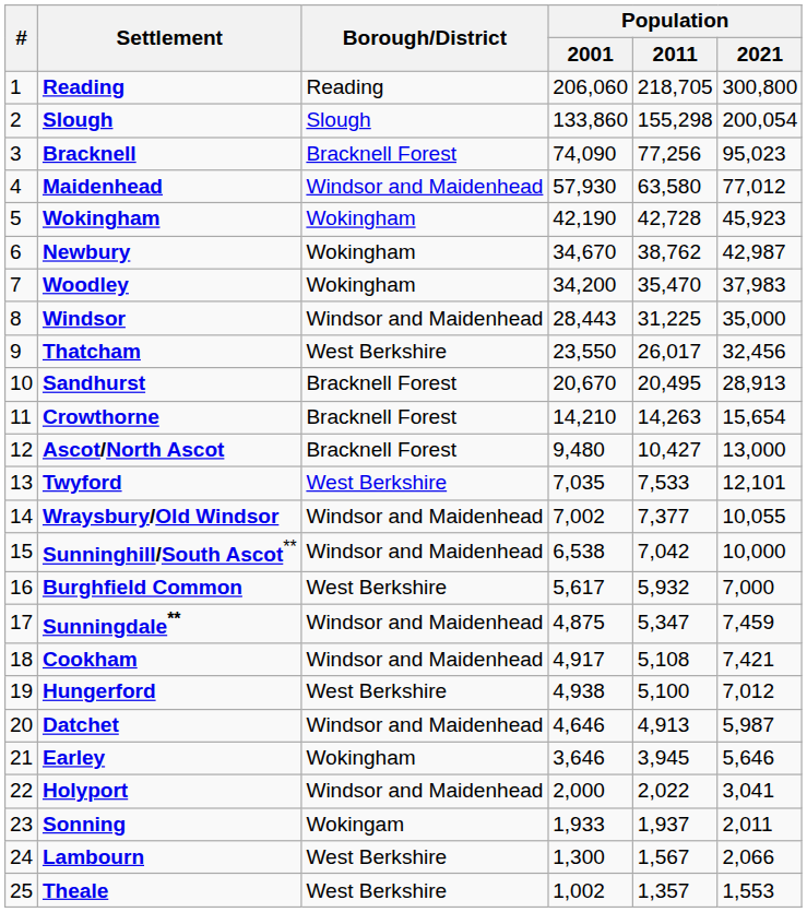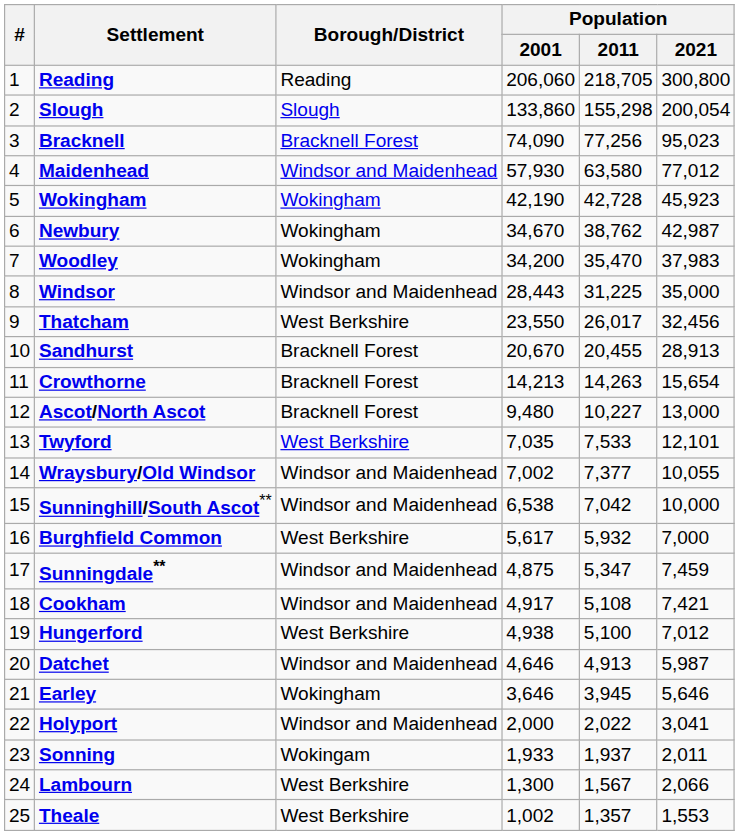 <table class="wikitable sortable">
 <tr>
 <th rowspan="2">#</th>
 <th rowspan="2">Settlement</th>
 <th rowspan="2">Borough/District</th>
 <th colspan="3">Population</th>
 </tr>
 <tr>
 <th>2001</th>
 <th>2011</th>
 <th>2021</th>
 </tr>
 <tr>
 <td>1</td>
 <td><strong><a href='#'>Reading</a></strong></td>
 <td>Reading</td>
 <td>206,060</td>
 <td>218,705</td>
 <td>300,800</td>
 </tr>
 <tr>
 <td>2</td>
 <td><strong><a href='#'>Slough</a></strong></td>
 <td><a href='#'>Slough</a></td>
 <td>133,860</td>
 <td>155,298</td>
 <td>200,054</td>
 </tr>
 <tr>
 <td>3</td>
 <td><strong><a href='#'>Bracknell</a></strong></td>
 <td><a href='#'>Bracknell Forest</a></td>
 <td>74,090</td>
 <td>77,256</td>
 <td>95,023</td>
 </tr>
 <tr>
 <td>4</td>
 <td><strong><a href='#'>Maidenhead</a></strong></td>
 <td><a href='#'>Windsor and Maidenhead</a></td>
 <td>57,930</td>
 <td>63,580</td>
 <td>77,012</td>
 </tr>
 <tr>
 <td>5</td>
 <td><strong><a href='#'>Wokingham</a></strong></td>
 <td><a href='#'>Wokingham</a></td>
 <td>42,190</td>
 <td>42,728</td>
 <td>45,923</td>
 </tr>
 <tr>
 <td>6</td>
 <td><strong><a href='#'>Newbury</a></strong></td>
 <td>Wokingham</td>
 <td>34,670</td>
 <td>38,762</td>
 <td>42,987</td>
 </tr>
 <tr>
 <td>7</td>
 <td><strong><a href='#'>Woodley</a></strong></td>
 <td>Wokingham</td>
 <td>34,200</td>
 <td>35,470</td>
 <td>37,983</td>
 </tr>
 <tr>
 <td>8</td>
 <td><strong><a href='#'>Windsor</a></strong></td>
 <td>Windsor and Maidenhead</td>
 <td>28,443</td>
 <td>31,225</td>
 <td>35,000</td>
 </tr>
 <tr>
 <td>9</td>
 <td><strong><a href='#'>Thatcham</a></strong></td>
 <td>West Berkshire</td>
 <td>23,550</td>
 <td>26,017</td>
 <td>32,456</td>
 </tr>
 <tr>
 <td>10</td>
 <td><strong><a href='#'>Sandhurst</a></strong></td>
 <td>Bracknell Forest</td>
 <td>20,670</td>
-<td>20,495</td>
+<td>20,455</td>
 <td>28,913</td>
 </tr>
 <tr>
 <td>11</td>
 <td><strong><a href='#'>Crowthorne</a></strong></td>
 <td>Bracknell Forest</td>
-<td>14,210</td>
+<td>14,213</td>
 <td>14,263</td>
 <td>15,654</td>
 </tr>
 <tr>
 <td>12</td>
 <td><strong><a href='#'>Ascot</a>/<a href='#'>North Ascot</a></strong></td>
 <td>Bracknell Forest</td>
 <td>9,480</td>
-<td>10,427</td>
+<td>10,227</td>
 <td>13,000</td>
 </tr>
 <tr>
 <td>13</td>
 <td><strong><a href='#'>Twyford</a></strong></td>
 <td><a href='#'>West Berkshire</a></td>
 <td>7,035</td>
 <td>7,533</td>
 <td>12,101</td>
 </tr>
 <tr>
 <td>14</td>
 <td><strong><a href='#'>Wraysbury</a>/<a href='#'>Old Windsor</a></strong></td>
 <td>Windsor and Maidenhead</td>
 <td>7,002</td>
 <td>7,377</td>
 <td>10,055</td>
 </tr>
 <tr>
 <td>15</td>
 <td><strong><a href='#'>Sunninghill</a>/<a href='#'>South Ascot</a></strong><sup>**</sup></td>
 <td>Windsor and Maidenhead</td>
 <td>6,538</td>
 <td>7,042</td>
 <td>10,000</td>
 </tr>
 <tr>
 <td>16</td>
 <td><strong><a href='#'>Burghfield Common</a></strong></td>
 <td>West Berkshire</td>
 <td>5,617</td>
 <td>5,932</td>
 <td>7,000</td>
 </tr>
 <tr>
 <td>17</td>
 <td><strong><a href='#'>Sunningdale</a><sup>**</sup></strong></td>
 <td>Windsor and Maidenhead</td>
 <td>4,875</td>
 <td>5,347</td>
 <td>7,459</td>
 </tr>
 <tr>
 <td>18</td>
 <td><strong><a href='#'>Cookham</a></strong></td>
 <td>Windsor and Maidenhead</td>
 <td>4,917</td>
 <td>5,108</td>
 <td>7,421</td>
 </tr>
 <tr>
 <td>19</td>
 <td><strong><a href='#'>Hungerford</a></strong></td>
 <td>West Berkshire</td>
 <td>4,938</td>
 <td>5,100</td>
 <td>7,012</td>
 </tr>
 <tr>
 <td>20</td>
 <td><strong><a href='#'>Datchet</a></strong></td>
 <td>Windsor and Maidenhead</td>
 <td>4,646</td>
 <td>4,913</td>
 <td>5,987</td>
 </tr>
 <tr>
 <td>21</td>
 <td><strong><a href='#'>Earley</a></strong></td>
 <td>Wokingham</td>
 <td>3,646</td>
 <td>3,945</td>
 <td>5,646</td>
 </tr>
 <tr>
 <td>22</td>
 <td><strong><a href='#'>Holyport</a></strong></td>
 <td>Windsor and Maidenhead</td>
 <td>2,000</td>
 <td>2,022</td>
 <td>3,041</td>
 </tr>
 <tr>
 <td>23</td>
 <td><strong><a href='#'>Sonning</a></strong></td>
 <td>Wokingam</td>
 <td>1,933</td>
 <td>1,937</td>
 <td>2,011</td>
 </tr>
 <tr>
 <td>24</td>
 <td><strong><a href='#'>Lambourn</a></strong></td>
 <td>West Berkshire</td>
 <td>1,300</td>
 <td>1,567</td>
 <td>2,066</td>
 </tr>
 <tr>
 <td>25</td>
 <td><strong><a href='#'>Theale</a></strong></td>
 <td>West Berkshire</td>
 <td>1,002</td>
 <td>1,357</td>
 <td>1,553</td>
 </tr>
 </table>
